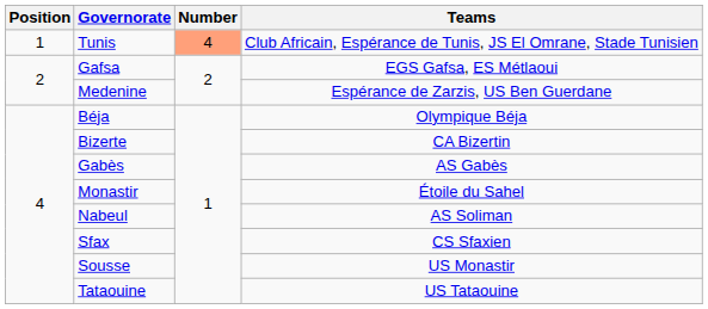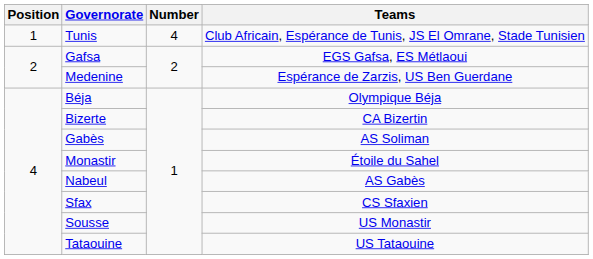 <table class="wikitable">
 <tr>
 <th>Position</th>
 <th><a href='#'>Governorate</a></th>
 <th>Number</th>
 <th>Teams</th>
 </tr>
 <tr>
 <td align=center>1</td>
 <td><a href='#'>Tunis</a></td>
-<td align=center style="background: lightsalmon;">4</td>
+<td align=center>4</td>
 <td align=center><a href='#'>Club Africain</a>, <a href='#'>Espérance de Tunis</a>, <a href='#'>JS El Omrane</a>, <a href='#'>Stade Tunisien</a></td>
 </tr>
 <tr>
 <td align=center rowspan=2>2</td>
 <td><a href='#'>Gafsa</a></td>
 <td align=center rowspan=2>2</td>
 <td align=center><a href='#'>EGS Gafsa</a>, <a href='#'>ES Métlaoui</a></td>
 </tr>
 <tr>
 <td><a href='#'>Medenine</a></td>
 <td align=center><a href='#'>Espérance de Zarzis</a>, <a href='#'>US Ben Guerdane</a></td>
 </tr>
 <tr>
 <td align=center rowspan=8>4</td>
 <td><a href='#'>Béja</a></td>
 <td align=center rowspan=8>1</td>
 <td align=center><a href='#'>Olympique Béja</a></td>
 </tr>
 <tr>
 <td><a href='#'>Bizerte</a></td>
 <td align=center><a href='#'>CA Bizertin</a></td>
 </tr>
 <tr>
 <td><a href='#'>Gabès</a></td>
-<td align=center><a href='#'>AS Gabès</a></td>
+<td align=center><a href='#'>AS Soliman</a></td>
 </tr>
 <tr>
 <td><a href='#'>Monastir</a></td>
 <td align=center><a href='#'>Étoile du Sahel</a></td>
 </tr>
 <tr>
 <td><a href='#'>Nabeul</a></td>
-<td align=center><a href='#'>AS Soliman</a></td>
+<td align=center><a href='#'>AS Gabès</a></td>
 </tr>
 <tr>
 <td><a href='#'>Sfax</a></td>
 <td align=center><a href='#'>CS Sfaxien</a></td>
 </tr>
 <tr>
 <td><a href='#'>Sousse</a></td>
 <td align=center><a href='#'>US Monastir</a></td>
 </tr>
 <tr>
 <td><a href='#'>Tataouine</a></td>
 <td align=center><a href='#'>US Tataouine</a></td>
 </tr>
 </table>
